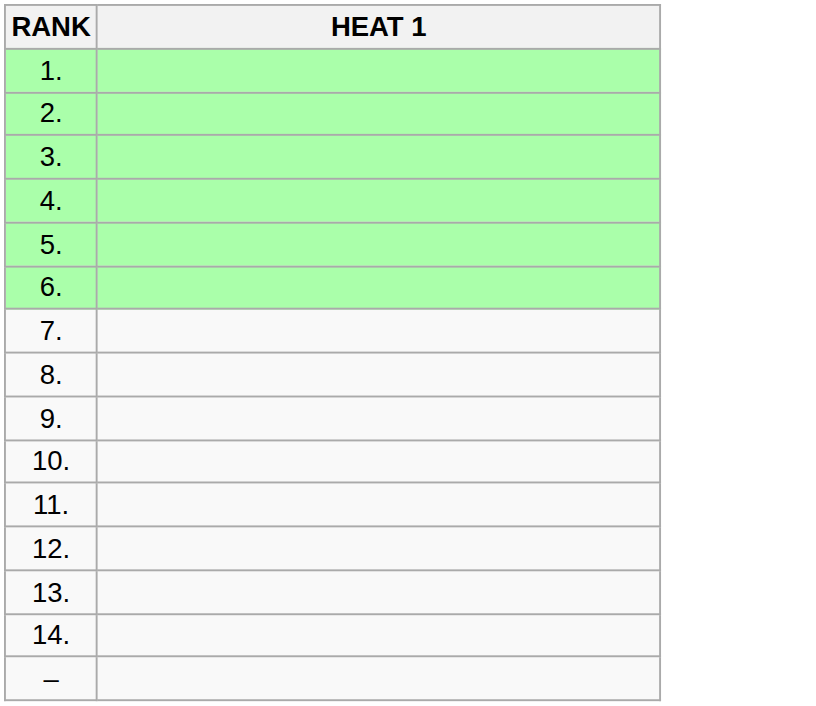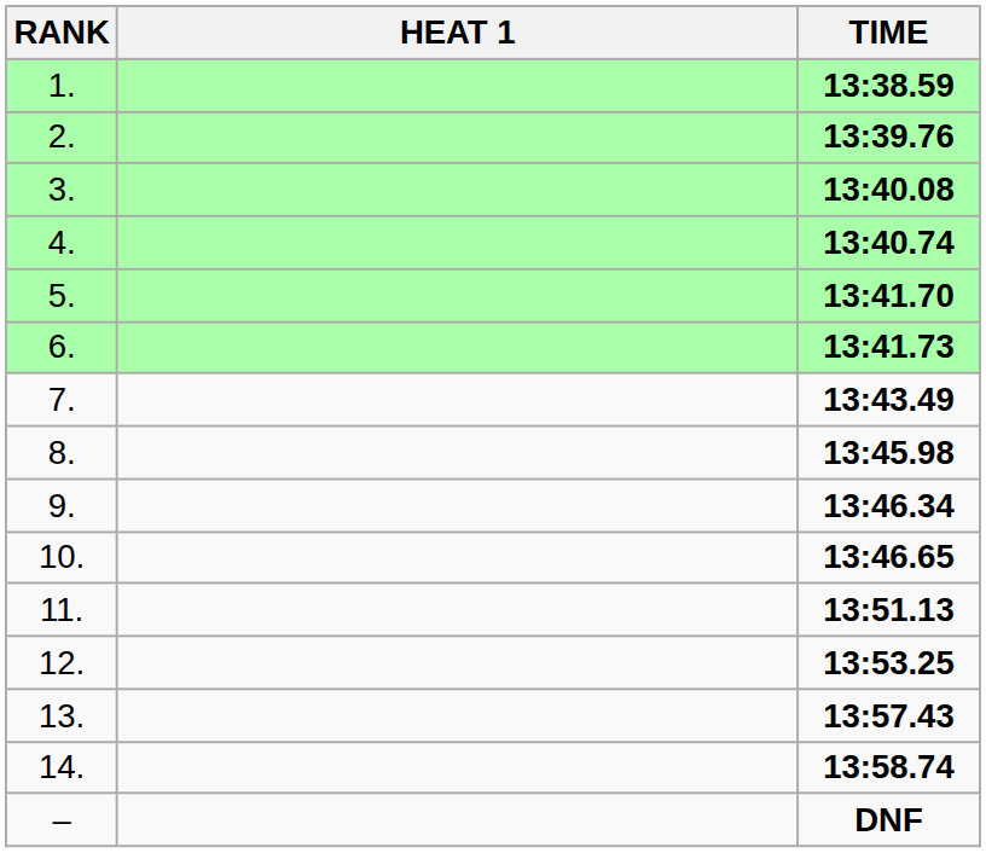 <table class="wikitable" style="border-collapse: collapse; font-size: 90%;">
 <tr>
 <th>RANK</th>
 <th style="width: 20em">HEAT 1</th>
+<th style="width: 5em">TIME</th>
 </tr>
 <tr style="background:#aaffaa;">
 <td align="center">1.</td>
 <td></td>
+<td align="center"><strong>13:38.59</strong></td>
 </tr>
 <tr style="background:#aaffaa;">
 <td align="center">2.</td>
 <td></td>
+<td align="center"><strong>13:39.76</strong></td>
 </tr>
 <tr style="background:#aaffaa;">
 <td align="center">3.</td>
 <td></td>
+<td align="center"><strong>13:40.08</strong></td>
 </tr>
 <tr style="background:#aaffaa;">
 <td align="center">4.</td>
 <td></td>
+<td align="center"><strong>13:40.74</strong></td>
 </tr>
 <tr style="background:#aaffaa;">
 <td align="center">5.</td>
 <td></td>
+<td align="center"><strong>13:41.70</strong></td>
 </tr>
 <tr style="background:#aaffaa;">
 <td align="center">6.</td>
 <td></td>
+<td align="center"><strong>13:41.73</strong></td>
 </tr>
 <tr>
 <td align="center">7.</td>
 <td></td>
+<td align="center"><strong>13:43.49</strong></td>
 </tr>
 <tr>
 <td align="center">8.</td>
 <td></td>
+<td align="center"><strong>13:45.98</strong></td>
 </tr>
 <tr>
 <td align="center">9.</td>
 <td></td>
+<td align="center"><strong>13:46.34</strong></td>
 </tr>
 <tr>
 <td align="center">10.</td>
 <td></td>
+<td align="center"><strong>13:46.65</strong></td>
 </tr>
 <tr>
 <td align="center">11.</td>
 <td></td>
+<td align="center"><strong>13:51.13</strong></td>
 </tr>
 <tr>
 <td align="center">12.</td>
 <td></td>
+<td align="center"><strong>13:53.25</strong></td>
 </tr>
 <tr>
 <td align="center">13.</td>
 <td></td>
+<td align="center"><strong>13:57.43</strong></td>
 </tr>
 <tr>
 <td align="center">14.</td>
 <td></td>
+<td align="center"><strong>13:58.74</strong></td>
 </tr>
 <tr>
 <td align="center">–</td>
 <td></td>
+<td align="center"><strong>DNF</strong></td>
 </tr>
 </table>
